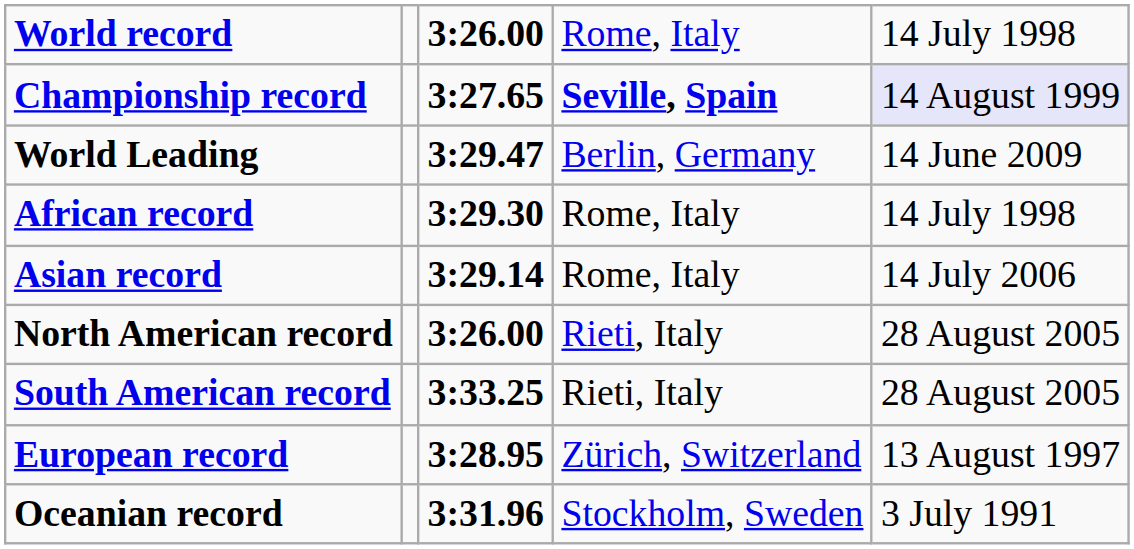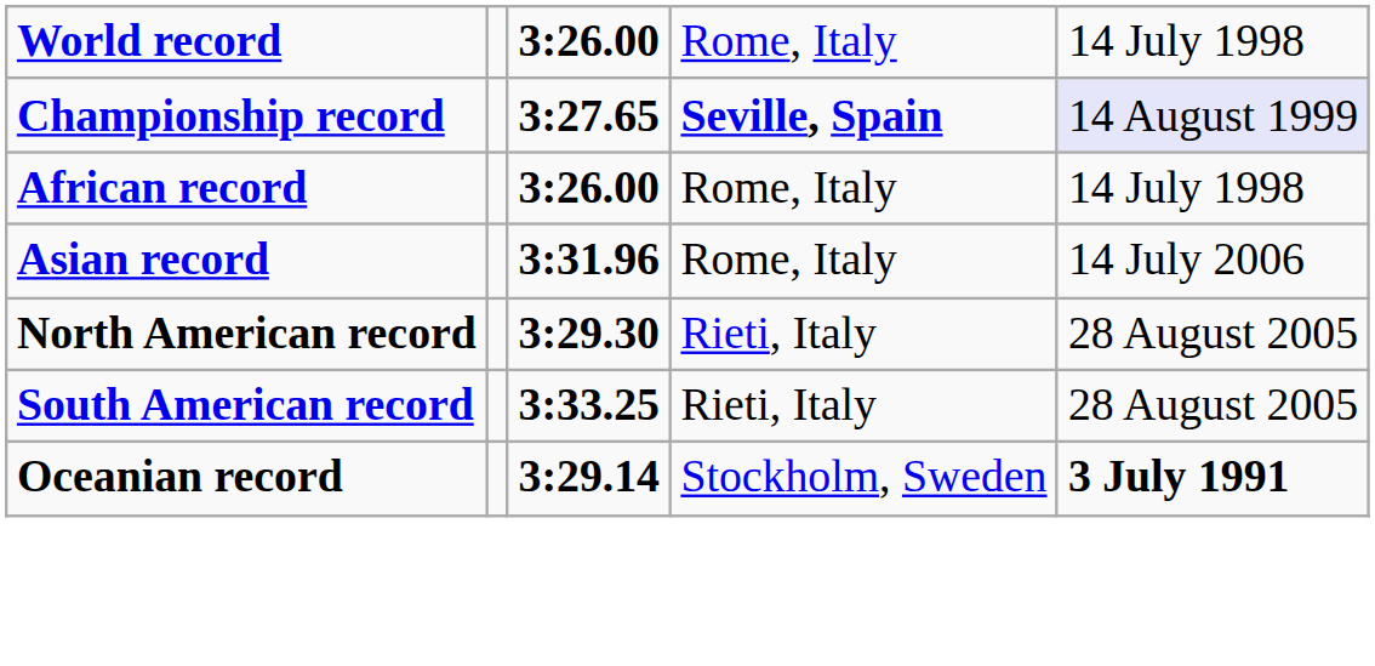 <table class="wikitable">
 <tr>
 <td><strong><a href='#'>World record</a></strong></td>
 <td></td>
 <td><strong>3:26.00</strong></td>
 <td><a href='#'>Rome</a>, <a href='#'>Italy</a></td>
 <td>14 July 1998</td>
 </tr>
 <tr>
 <td><strong><a href='#'>Championship record</a></strong></td>
 <td></td>
 <td><strong>3:27.65</strong></td>
 <td><strong><a href='#'>Seville</a>, <a href='#'>Spain</a></strong></td>
 <td style="background: lavender;">14 August 1999</td>
 </tr>
 <tr>
-<td><strong>World Leading</strong></td>
-<td></td>
-<td><strong>3:29.47</strong></td>
-<td><a href='#'>Berlin</a>, <a href='#'>Germany</a></td>
-<td>14 June 2009</td>
-</tr>
-<tr>
 <td><strong><a href='#'>African record</a></strong></td>
 <td></td>
-<td><strong>3:29.30</strong></td>
+<td><strong>3:26.00</strong></td>
 <td>Rome, Italy</td>
 <td>14 July 1998</td>
 </tr>
 <tr>
 <td><strong><a href='#'>Asian record</a></strong></td>
 <td></td>
-<td><strong>3:29.14</strong></td>
+<td><strong>3:31.96</strong></td>
 <td>Rome, Italy</td>
 <td>14 July 2006</td>
 </tr>
 <tr>
 <td><strong>North American record</strong></td>
 <td></td>
-<td><strong>3:26.00</strong></td>
+<td><strong>3:29.30</strong></td>
 <td><a href='#'>Rieti</a>, Italy</td>
 <td>28 August 2005</td>
 </tr>
 <tr>
 <td><strong><a href='#'>South American record</a></strong></td>
 <td></td>
 <td><strong>3:33.25</strong></td>
 <td>Rieti, Italy</td>
 <td>28 August 2005</td>
 </tr>
 <tr>
-<td><strong><a href='#'>European record</a></strong></td>
-<td></td>
-<td><strong>3:28.95</strong></td>
-<td><a href='#'>Zürich</a>, <a href='#'>Switzerland</a></td>
-<td>13 August 1997</td>
-</tr>
-<tr>
 <td><strong>Oceanian record</strong></td>
 <td></td>
-<td><strong>3:31.96</strong></td>
+<td><strong>3:29.14</strong></td>
 <td><a href='#'>Stockholm</a>, <a href='#'>Sweden</a></td>
-<td>3 July 1991</td>
+<td><strong>3 July 1991</strong></td>
 </tr>
 </table>
